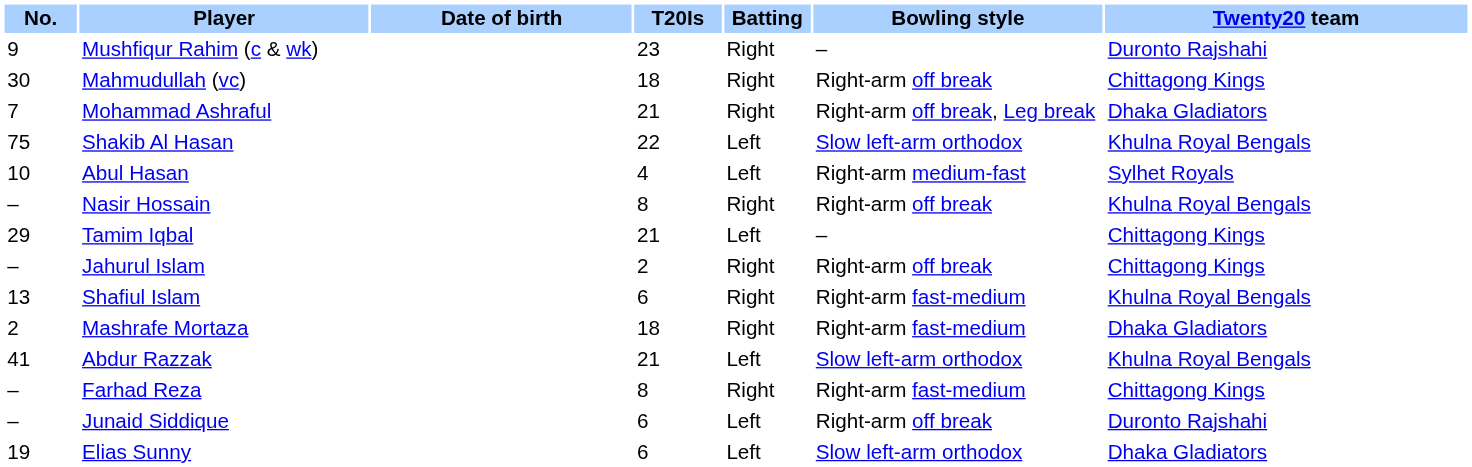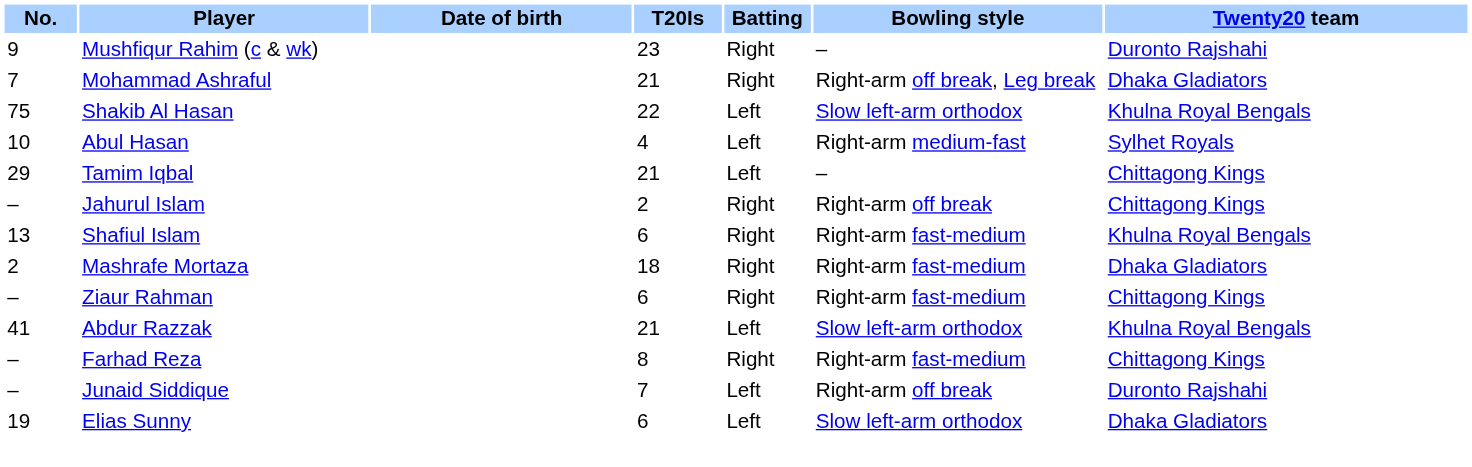 <table border="0" cellspacing="2" cellpadding="2" style="width:90%;">
 <tr style="background:#aad0ff;">
 <th scope="col" width="5%">No.</th>
 <th scope="col" width="20%">Player</th>
 <th scope="col" width="18%">Date of birth</th>
 <th scope="col" width="6%">T20Is</th>
 <th scope="col" width="6%">Batting</th>
 <th scope="col" width="20%">Bowling style</th>
 <th scope="col" width="25%"><a href='#'>Twenty20</a> team</th>
 </tr>
 <tr>
 <td>9</td>
 <td><a href='#'>Mushfiqur Rahim</a> (<a href='#'>c</a> & <a href='#'>wk</a>)</td>
 <td></td>
 <td>23</td>
 <td>Right</td>
 <td>–</td>
 <td> <a href='#'>Duronto Rajshahi</a></td>
-</tr>
-<tr>
-<td>30</td>
-<td><a href='#'>Mahmudullah</a> (<a href='#'>vc</a>)</td>
-<td></td>
-<td>18</td>
-<td>Right</td>
-<td>Right-arm <a href='#'>off break</a></td>
-<td> <a href='#'>Chittagong Kings</a></td>
 </tr>
 <tr>
 <td>7</td>
 <td><a href='#'>Mohammad Ashraful</a></td>
 <td></td>
 <td>21</td>
 <td>Right</td>
 <td>Right-arm <a href='#'>off break</a>, <a href='#'>Leg break</a></td>
 <td> <a href='#'>Dhaka Gladiators</a></td>
 </tr>
 <tr>
 <td>75</td>
 <td><a href='#'>Shakib Al Hasan</a></td>
 <td></td>
 <td>22</td>
 <td>Left</td>
 <td><a href='#'>Slow left-arm orthodox</a></td>
 <td> <a href='#'>Khulna Royal Bengals</a></td>
 </tr>
 <tr>
 <td>10</td>
 <td><a href='#'>Abul Hasan</a></td>
 <td></td>
 <td>4</td>
 <td>Left</td>
 <td>Right-arm <a href='#'>medium-fast</a></td>
 <td> <a href='#'>Sylhet Royals</a></td>
-</tr>
-<tr>
-<td>–</td>
-<td><a href='#'>Nasir Hossain</a></td>
-<td></td>
-<td>8</td>
-<td>Right</td>
-<td>Right-arm <a href='#'>off break</a></td>
-<td> <a href='#'>Khulna Royal Bengals</a></td>
 </tr>
 <tr>
 <td>29</td>
 <td><a href='#'>Tamim Iqbal</a></td>
 <td></td>
 <td>21</td>
 <td>Left</td>
 <td>–</td>
 <td> <a href='#'>Chittagong Kings</a></td>
 </tr>
 <tr>
 <td>–</td>
 <td><a href='#'>Jahurul Islam</a></td>
 <td></td>
 <td>2</td>
 <td>Right</td>
 <td>Right-arm <a href='#'>off break</a></td>
 <td> <a href='#'>Chittagong Kings</a></td>
 </tr>
 <tr>
 <td>13</td>
 <td><a href='#'>Shafiul Islam</a></td>
 <td></td>
 <td>6</td>
 <td>Right</td>
 <td>Right-arm <a href='#'>fast-medium</a></td>
 <td> <a href='#'>Khulna Royal Bengals</a></td>
 </tr>
 <tr>
 <td>2</td>
 <td><a href='#'>Mashrafe Mortaza</a></td>
 <td></td>
 <td>18</td>
 <td>Right</td>
 <td>Right-arm <a href='#'>fast-medium</a></td>
 <td> <a href='#'>Dhaka Gladiators</a></td>
 </tr>
 <tr>
+<td>–</td>
+<td><a href='#'>Ziaur Rahman</a></td>
+<td></td>
+<td>6</td>
+<td>Right</td>
+<td>Right-arm <a href='#'>fast-medium</a></td>
+<td> <a href='#'>Chittagong Kings</a></td>
+</tr>
+<tr>
 <td>41</td>
 <td><a href='#'>Abdur Razzak</a></td>
 <td></td>
 <td>21</td>
 <td>Left</td>
 <td><a href='#'>Slow left-arm orthodox</a></td>
 <td> <a href='#'>Khulna Royal Bengals</a></td>
 </tr>
 <tr>
 <td>–</td>
 <td><a href='#'>Farhad Reza</a></td>
 <td></td>
 <td>8</td>
 <td>Right</td>
 <td>Right-arm <a href='#'>fast-medium</a></td>
 <td> <a href='#'>Chittagong Kings</a></td>
 </tr>
 <tr>
 <td>–</td>
 <td><a href='#'>Junaid Siddique</a></td>
 <td></td>
-<td>6</td>
+<td>7</td>
 <td>Left</td>
 <td>Right-arm <a href='#'>off break</a></td>
 <td> <a href='#'>Duronto Rajshahi</a></td>
 </tr>
 <tr>
 <td>19</td>
 <td><a href='#'>Elias Sunny</a></td>
 <td></td>
 <td>6</td>
 <td>Left</td>
 <td><a href='#'>Slow left-arm orthodox</a></td>
 <td> <a href='#'>Dhaka Gladiators</a></td>
 </tr>
 </table>
